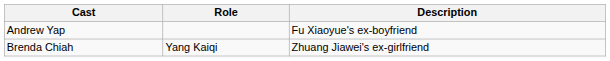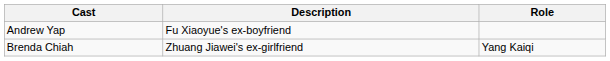 <table class="wikitable" width="70%">
 <tr>
 <th>Cast</th>
+<th>Description</th>
 <th>Role</th>
-<th>Description</th>
 </tr>
 <tr>
 <td>Andrew Yap</td>
+<td>Fu Xiaoyue's ex-boyfriend</td>
 <td></td>
-<td>Fu Xiaoyue's ex-boyfriend</td>
 </tr>
 <tr>
 <td>Brenda Chiah</td>
+<td>Zhuang Jiawei's ex-girlfriend</td>
 <td>Yang Kaiqi</td>
-<td>Zhuang Jiawei's ex-girlfriend</td>
 </tr>
 </table>
